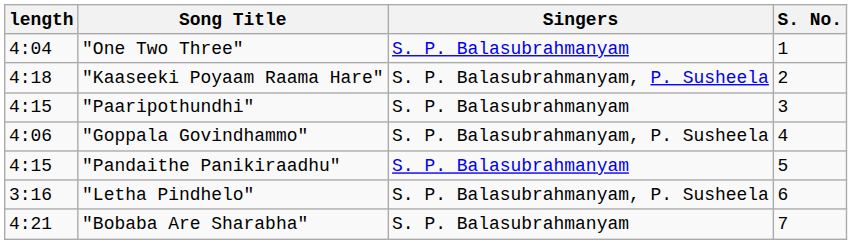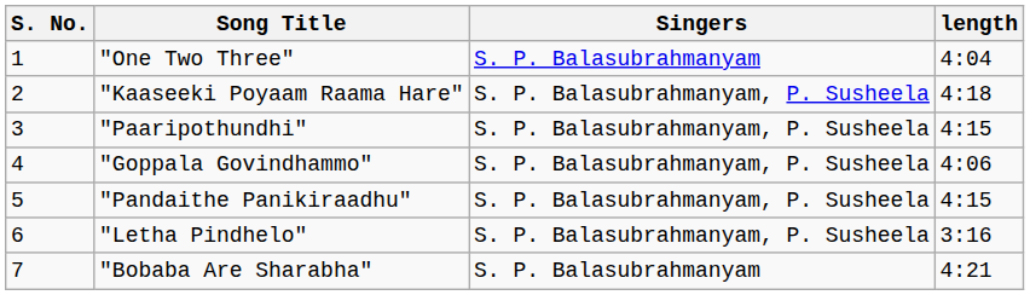 <table class="wikitable">
 <tr>
-<th>length</th>
+<th>S. No.</th>
 <th>Song Title</th>
 <th>Singers</th>
-<th>S. No.</th>
+<th>length</th>
 </tr>
 <tr>
-<td>4:04</td>
+<td>1</td>
 <td>"One Two Three"</td>
 <td><a href='#'>S. P. Balasubrahmanyam</a></td>
-<td>1</td>
+<td>4:04</td>
 </tr>
 <tr>
-<td>4:18</td>
+<td>2</td>
 <td>"Kaaseeki Poyaam Raama Hare"</td>
 <td>S. P. Balasubrahmanyam, <a href='#'>P. Susheela</a></td>
-<td>2</td>
+<td>4:18</td>
 </tr>
 <tr>
+<td>3</td>
+<td>"Paaripothundhi"</td>
+<td>S. P. Balasubrahmanyam, P. Susheela</td>
 <td>4:15</td>
-<td>"Paaripothundhi"</td>
-<td>S. P. Balasubrahmanyam</td>
-<td>3</td>
 </tr>
 <tr>
-<td>4:06</td>
+<td>4</td>
 <td>"Goppala Govindhammo"</td>
 <td>S. P. Balasubrahmanyam, P. Susheela</td>
-<td>4</td>
+<td>4:06</td>
 </tr>
 <tr>
+<td>5</td>
+<td>"Pandaithe Panikiraadhu"</td>
+<td>S. P. Balasubrahmanyam, P. Susheela</td>
 <td>4:15</td>
-<td>"Pandaithe Panikiraadhu"</td>
-<td><a href='#'>S. P. Balasubrahmanyam</a></td>
-<td>5</td>
 </tr>
 <tr>
-<td>3:16</td>
+<td>6</td>
 <td>"Letha Pindhelo"</td>
 <td>S. P. Balasubrahmanyam, P. Susheela</td>
-<td>6</td>
+<td>3:16</td>
 </tr>
 <tr>
-<td>4:21</td>
+<td>7</td>
 <td>"Bobaba Are Sharabha"</td>
 <td>S. P. Balasubrahmanyam</td>
-<td>7</td>
+<td>4:21</td>
 </tr>
 </table>
